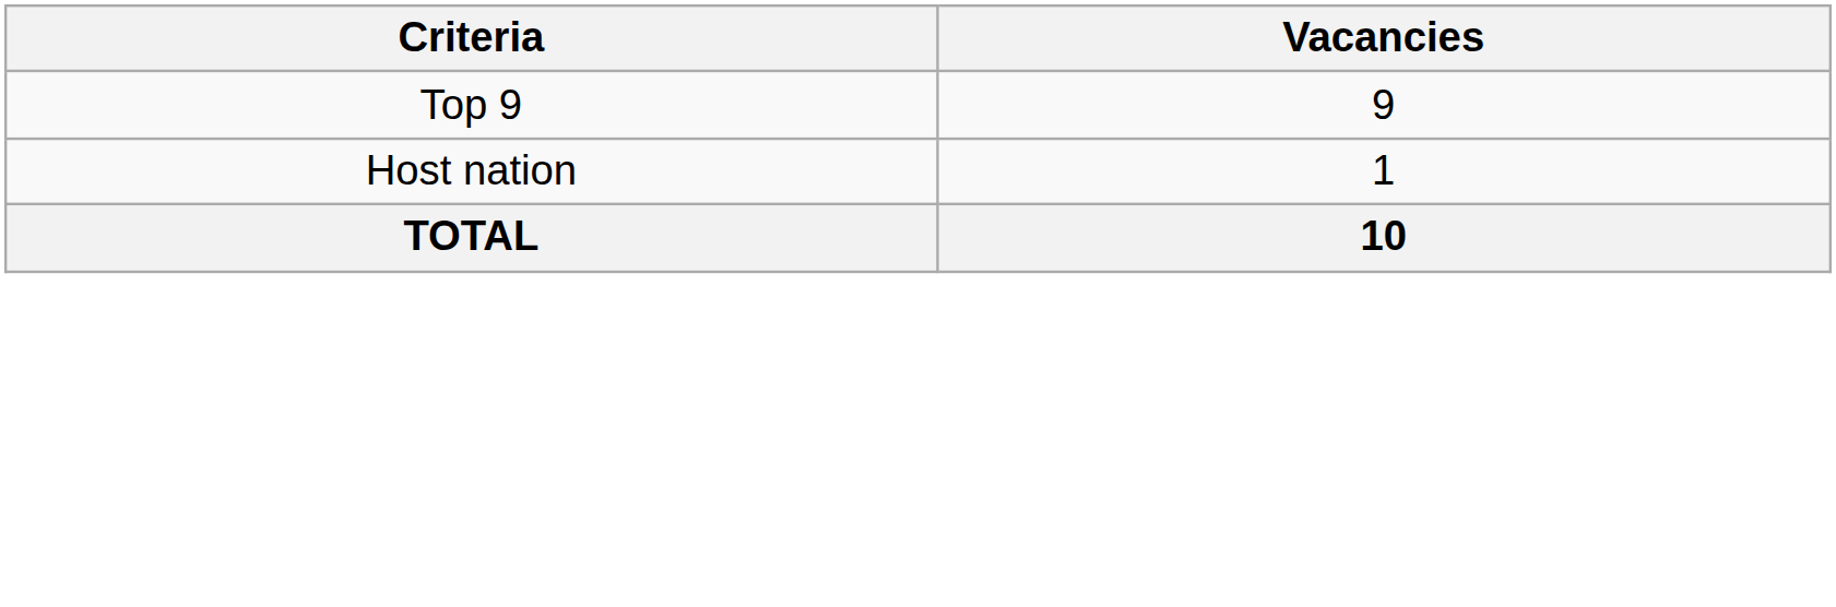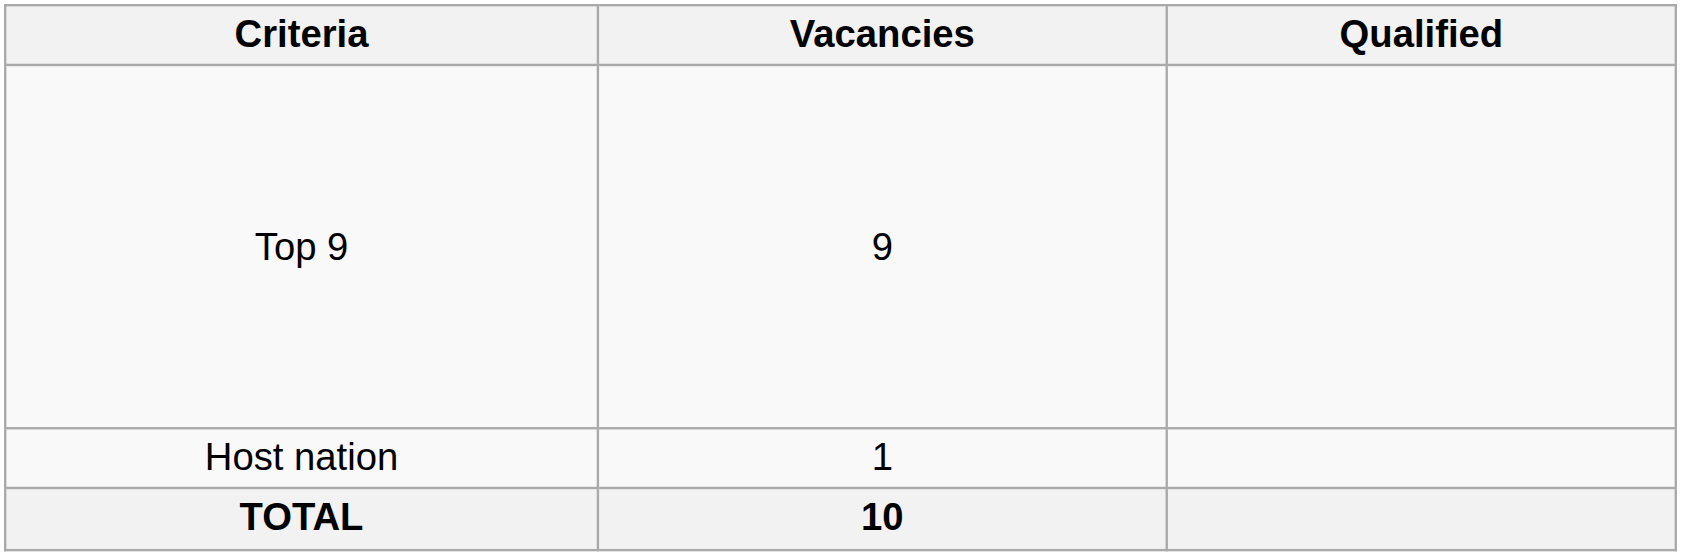 <table class = "wikitable" width=700>
 <tr>
 <th>Criteria</th>
 <th>Vacancies</th>
+<th>Qualified</th>
 </tr>
 <tr>
 <td align="center">Top 9</td>
 <td align="center">9</td>
+<td><br><br><br><br><br><br><br><br></td>
 </tr>
 <tr>
 <td align="center">Host nation</td>
 <td align="center">1</td>
+<td></td>
 </tr>
 <tr>
 <th>TOTAL</th>
 <th>10</th>
+<th></th>
 </tr>
 </table>
